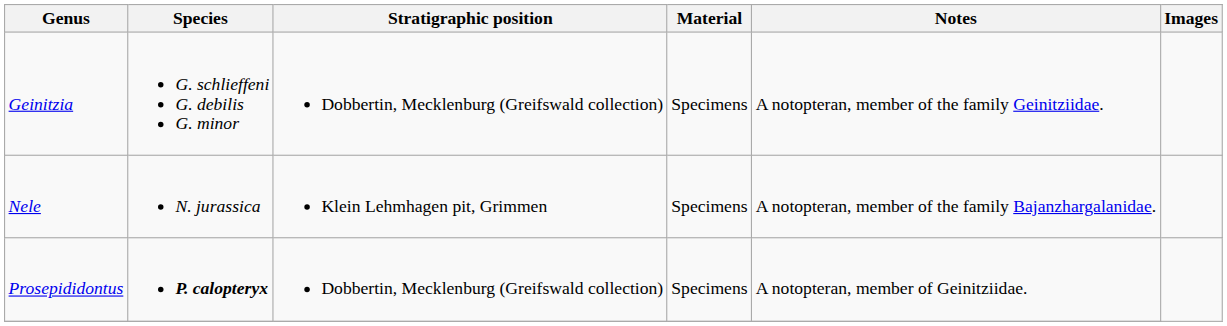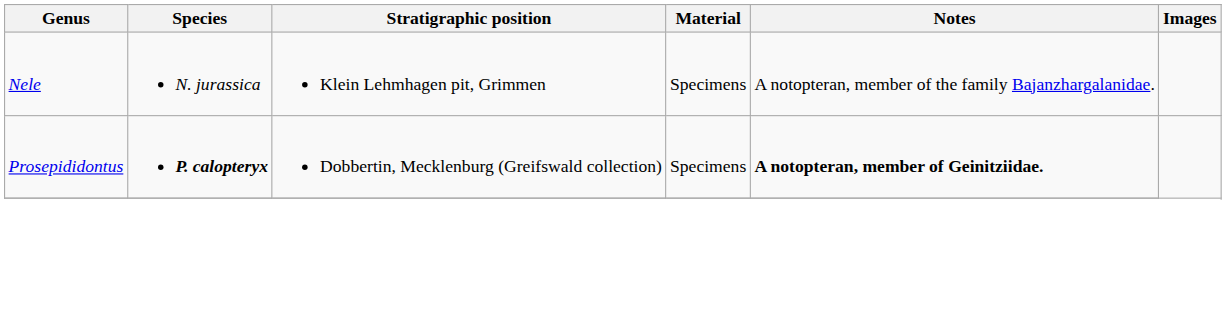 <table class = "wikitable">
 <tr>
 <th>Genus</th>
 <th>Species</th>
 <th>Stratigraphic position</th>
 <th>Material</th>
 <th>Notes</th>
 <th>Images</th>
-</tr>
-<tr>
-<td><br><em><a href='#'>Geinitzia</a></em></td>
-<td><br><ul><li><em>G. schlieffeni</em></li><li><em>G. debilis</em></li><li><em>G. minor</em></li></ul></td>
-<td><br><ul><li>Dobbertin, Mecklenburg (Greifswald collection)</li></ul></td>
-<td><br>Specimens</td>
-<td><br>A notopteran, member of the family <a href='#'>Geinitziidae</a>.</td>
-<td></td>
 </tr>
 <tr>
 <td><br><em><a href='#'>Nele</a></em></td>
 <td><br><ul><li><em>N. jurassica</em></li></ul></td>
 <td><br><ul><li>Klein Lehmhagen pit, Grimmen</li></ul></td>
 <td><br>Specimens</td>
 <td><br>A notopteran, member of the family <a href='#'>Bajanzhargalanidae</a>.</td>
 <td><br></td>
 </tr>
 <tr>
 <td><br><em><a href='#'>Prosepididontus</a></em></td>
 <td><strong><br><ul><li><em>P. calopteryx</em></li></ul></strong></td>
 <td><br><ul><li>Dobbertin, Mecklenburg (Greifswald collection)</li></ul></td>
 <td><br>Specimens</td>
-<td><br>A notopteran, member of Geinitziidae.</td>
+<td><strong><br>A notopteran, member of Geinitziidae.</strong></td>
 </tr>
 <tr>
 </tr>
 </table>
